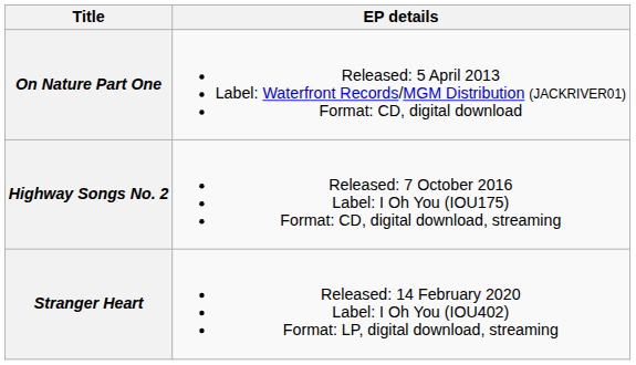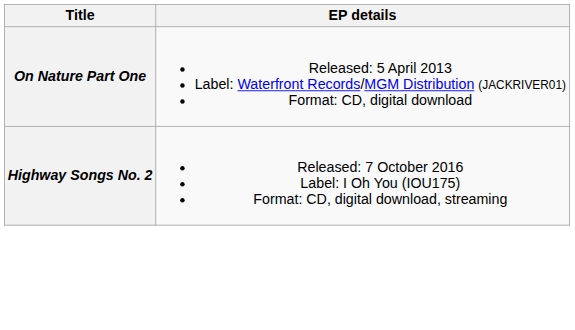 <table class="wikitable plainrowheaders" style="text-align:center;">
 <tr>
 <th scope="col">Title</th>
 <th scope="col">EP details</th>
 </tr>
 <tr>
 <th scope="row"><em>On Nature Part One</em></th>
 <td><br><ul><li>Released: 5 April 2013</li><li>Label: <a href='#'>Waterfront Records</a>/<a href='#'>MGM Distribution</a> <small>(JACKRIVER01)</small></li><li>Format: CD, digital download</li></ul></td>
 </tr>
 <tr>
 <th scope="row"><em>Highway Songs No. 2</em></th>
 <td><br><ul><li>Released: 7 October 2016</li><li>Label: I Oh You (IOU175)</li><li>Format: CD, digital download, streaming</li></ul></td>
 </tr>
-<tr>
-<th scope="row"><em>Stranger Heart</em></th>
-<td><br><ul><li>Released: 14 February 2020</li><li>Label: I Oh You (IOU402)</li><li>Format: LP, digital download, streaming</li></ul></td>
-</tr>
 </table>
